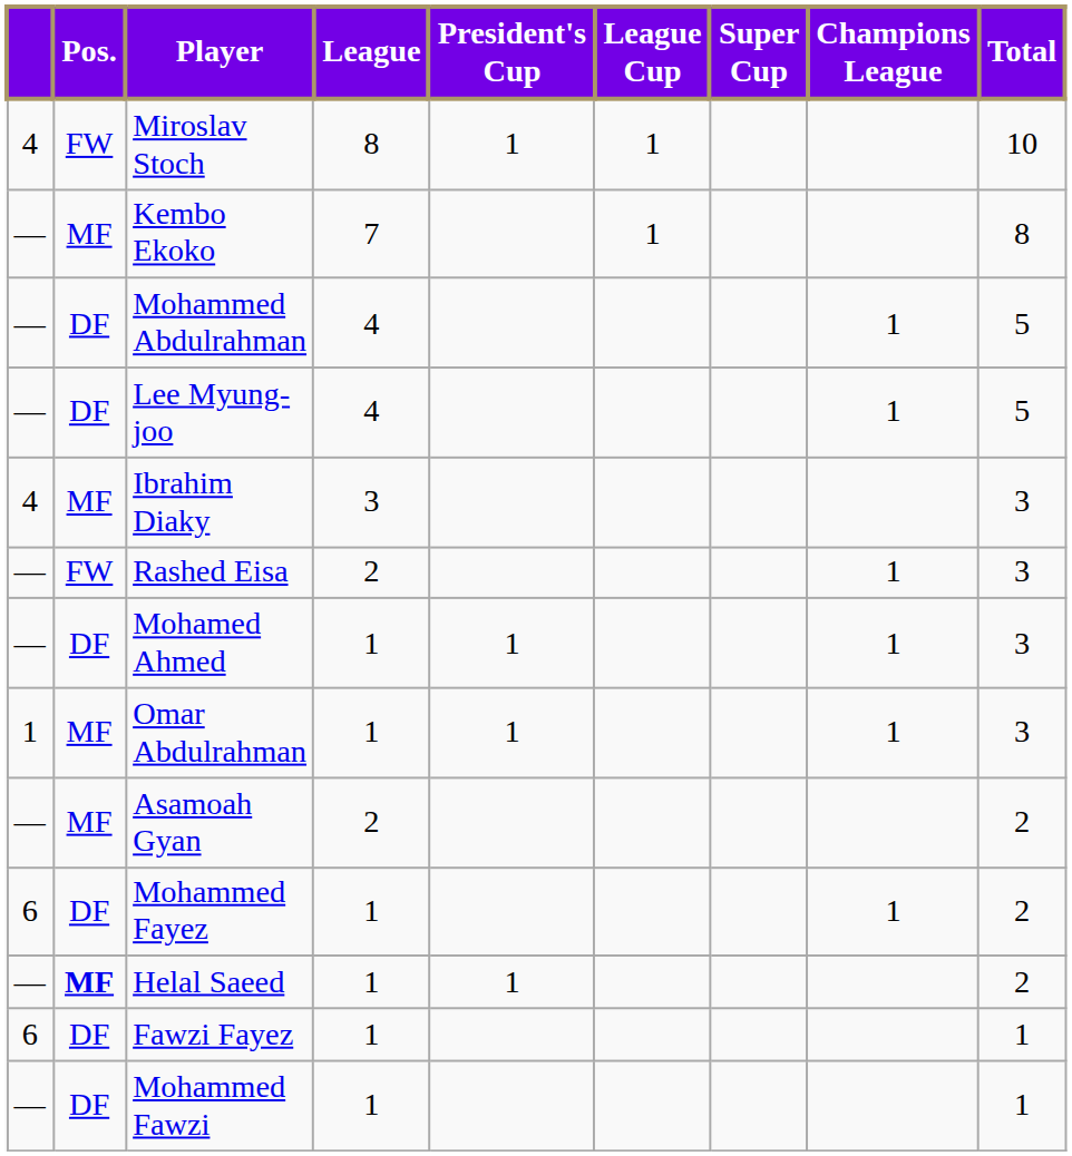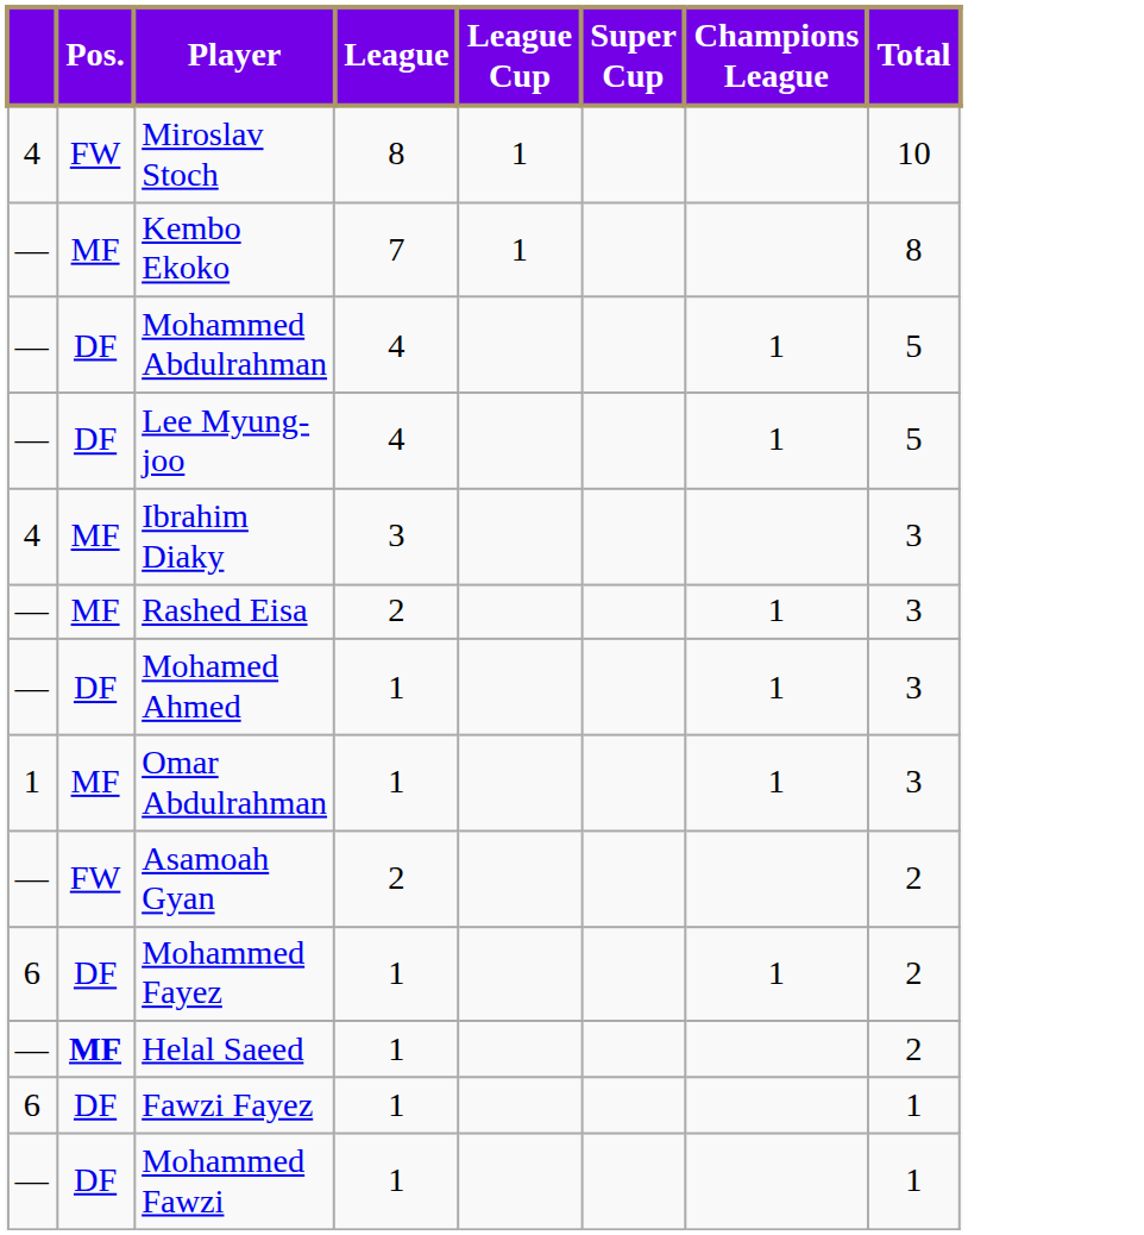 <table class="wikitable" style="width:37%; text-align:center; font-size:90%;">
 <tr>
 <th style="color:#FFFFFF; background:#7300E6; border:2px solid #AB9767;"></th>
 <th style="color:#FFFFFF; background:#7300E6; border:2px solid #AB9767;">Pos.</th>
 <th style="color:#FFFFFF; background:#7300E6; border:2px solid #AB9767;">Player</th>
 <th style="color:#FFFFFF; background:#7300E6; border:2px solid #AB9767;">League</th>
-<th style="color:#FFFFFF; background:#7300E6; border:2px solid #AB9767;">President's Cup</th>
 <th style="color:#FFFFFF; background:#7300E6; border:2px solid #AB9767;">League Cup</th>
 <th style="color:#FFFFFF; background:#7300E6; border:2px solid #AB9767;">Super Cup</th>
 <th style="color:#FFFFFF; background:#7300E6; border:2px solid #AB9767;">Champions League</th>
 <th style="color:#FFFFFF; background:#7300E6; border:2px solid #AB9767;">Total</th>
 </tr>
 <tr>
 <td style="text-align:center;" rowspan="1">4</td>
 <td align=center><a href='#'>FW</a></td>
 <td align="left"> <a href='#'>Miroslav Stoch</a></td>
 <td align=center>8</td>
 <td align=center>1</td>
-<td align=center>1</td>
 <td align=center></td>
 <td align=center></td>
 <td align=center>10</td>
 </tr>
 <tr>
 <td style="text-align:center;" rowspan="1">—</td>
 <td align=center><a href='#'>MF</a></td>
 <td align="left"> <a href='#'>Kembo Ekoko</a></td>
 <td align=center>7</td>
-<td align=center></td>
 <td align=center>1</td>
 <td align=center></td>
 <td align=center></td>
 <td align=center>8</td>
 </tr>
 <tr>
 <td style="text-align:center;" rowspan="1">—</td>
 <td align=center><a href='#'>DF</a></td>
 <td align="left"> <a href='#'>Mohammed Abdulrahman</a></td>
 <td align=center>4</td>
 <td align=center></td>
 <td align=center></td>
-<td align=center></td>
 <td align=center>1</td>
 <td align=center>5</td>
 </tr>
 <tr>
 <td style="text-align:center;" rowspan="1">—</td>
 <td align=center><a href='#'>DF</a></td>
 <td align="left"> <a href='#'>Lee Myung-joo</a></td>
 <td align=center>4</td>
-<td align=center></td>
 <td align=center></td>
 <td align=center></td>
 <td align=center>1</td>
 <td align=center>5</td>
 </tr>
 <tr>
 <td style="text-align:center;" rowspan="1">4</td>
 <td align=center><a href='#'>MF</a></td>
 <td align="left"> <a href='#'>Ibrahim Diaky</a></td>
 <td align=center>3</td>
 <td align=center></td>
 <td align=center></td>
 <td align=center></td>
-<td align=center></td>
 <td align=center>3</td>
 </tr>
 <tr>
 <td style="text-align:center;" rowspan="1">—</td>
-<td align=center><a href='#'>FW</a></td>
+<td align=center><a href='#'>MF</a></td>
 <td align="left"> <a href='#'>Rashed Eisa</a></td>
 <td align=center>2</td>
-<td align=center></td>
 <td align=center></td>
 <td align=center></td>
 <td align=center>1</td>
 <td align=center>3</td>
 </tr>
 <tr>
 <td style="text-align:center;" rowspan="1">—</td>
 <td align=center><a href='#'>DF</a></td>
 <td align="left"> <a href='#'>Mohamed Ahmed</a></td>
-<td align=center>1</td>
 <td align=center>1</td>
 <td align=center></td>
 <td align=center></td>
 <td align=center>1</td>
 <td align=center>3</td>
 </tr>
 <tr>
 <td style="text-align:center;" rowspan="1">1</td>
 <td align=center><a href='#'>MF</a></td>
 <td align="left"> <a href='#'>Omar Abdulrahman</a></td>
 <td align=center>1</td>
-<td align=center>1</td>
 <td align=center></td>
 <td align=center></td>
 <td align=center>1</td>
 <td align=center>3</td>
 </tr>
 <tr>
 <td style="text-align:center;" rowspan="1">—</td>
-<td align=center><a href='#'>MF</a></td>
+<td align=center><a href='#'>FW</a></td>
 <td align="left"> <a href='#'>Asamoah Gyan</a></td>
 <td align=center>2</td>
-<td align=center></td>
 <td align=center></td>
 <td align=center></td>
 <td align=center></td>
 <td align=center>2</td>
 </tr>
 <tr>
 <td style="text-align:center;" rowspan="1">6</td>
 <td align=center><a href='#'>DF</a></td>
 <td align="left"> <a href='#'>Mohammed Fayez</a></td>
 <td align=center>1</td>
 <td align=center></td>
 <td align=center></td>
-<td align=center></td>
 <td align=center>1</td>
 <td align=center>2</td>
 </tr>
 <tr>
 <td style="text-align:center;" rowspan="1">—</td>
 <td align=center><strong><a href='#'>MF</a></strong></td>
 <td align="left"> <a href='#'>Helal Saeed</a></td>
-<td align=center>1</td>
 <td align=center>1</td>
 <td align=center></td>
 <td align=center></td>
 <td align=center></td>
 <td align=center>2</td>
 </tr>
 <tr>
 <td style="text-align:center;" rowspan="1">6</td>
 <td align=center><a href='#'>DF</a></td>
 <td align="left"> <a href='#'>Fawzi Fayez</a></td>
 <td align=center>1</td>
 <td align=center></td>
 <td align=center></td>
 <td align=center></td>
-<td align=center></td>
 <td align=center>1</td>
 </tr>
 <tr>
 <td style="text-align:center;" rowspan="1">—</td>
 <td align=center><a href='#'>DF</a></td>
 <td align="left"> <a href='#'>Mohammed Fawzi</a></td>
 <td align=center>1</td>
 <td align=center></td>
 <td align=center></td>
 <td align=center></td>
-<td align=center></td>
 <td align=center>1</td>
 </tr>
 </table>
